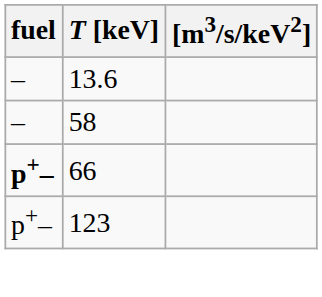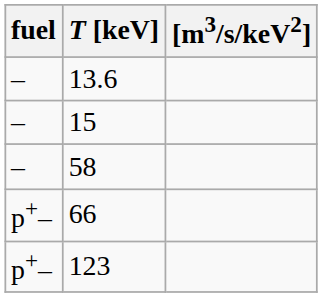 <table class="wikitable" style="margin:auto;">
 <tr>
 <th>fuel</th>
 <th><em>T</em> [keV]</th>
 <th> [m<sup>3</sup>/s/keV<sup>2</sup>]</th>
 </tr>
 <tr>
 <td>–</td>
 <td>13.6</td>
 <td></td>
 </tr>
 <tr>
 <td>–</td>
+<td>15</td>
+<td></td>
+</tr>
+<tr>
+<td>–</td>
 <td>58</td>
 <td></td>
 </tr>
 <tr>
-<td><strong>p<sup>+</sup>–</strong></td>
+<td>p<sup>+</sup>–</td>
 <td>66</td>
 <td></td>
 </tr>
 <tr>
 <td>p<sup>+</sup>–</td>
 <td>123</td>
 <td></td>
 </tr>
 </table>
